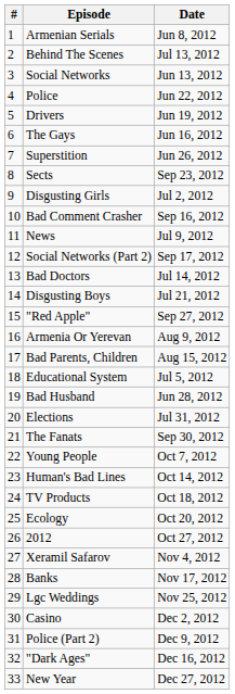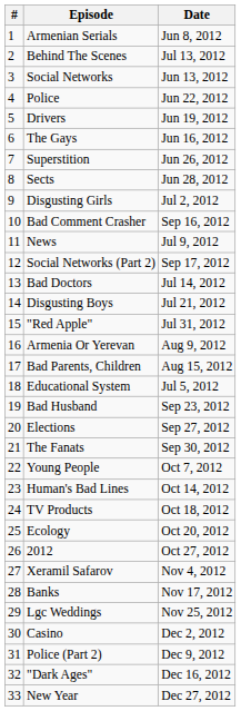 <table class="wikitable sortable">
 <tr>
 <th>#</th>
 <th>Episode</th>
 <th>Date</th>
 </tr>
 <tr>
 <td>1</td>
 <td>Armenian Serials</td>
 <td>Jun 8, 2012</td>
 </tr>
 <tr>
 <td>2</td>
 <td>Behind The Scenes</td>
 <td>Jul 13, 2012</td>
 </tr>
 <tr>
 <td>3</td>
 <td>Social Networks</td>
 <td>Jun 13, 2012</td>
 </tr>
 <tr>
 <td>4</td>
 <td>Police</td>
 <td>Jun 22, 2012</td>
 </tr>
 <tr>
 <td>5</td>
 <td>Drivers</td>
 <td>Jun 19, 2012</td>
 </tr>
 <tr>
 <td>6</td>
 <td>The Gays</td>
 <td>Jun 16, 2012</td>
 </tr>
 <tr>
 <td>7</td>
 <td>Superstition</td>
 <td>Jun 26, 2012</td>
 </tr>
 <tr>
 <td>8</td>
 <td>Sects</td>
-<td>Sep 23, 2012</td>
+<td>Jun 28, 2012</td>
 </tr>
 <tr>
 <td>9</td>
 <td>Disgusting Girls</td>
 <td>Jul 2, 2012</td>
 </tr>
 <tr>
 <td>10</td>
 <td>Bad Comment Crasher</td>
 <td>Sep 16, 2012</td>
 </tr>
 <tr>
 <td>11</td>
 <td>News</td>
 <td>Jul 9, 2012</td>
 </tr>
 <tr>
 <td>12</td>
 <td>Social Networks (Part 2)</td>
 <td>Sep 17, 2012</td>
 </tr>
 <tr>
 <td>13</td>
 <td>Bad Doctors</td>
 <td>Jul 14, 2012</td>
 </tr>
 <tr>
 <td>14</td>
 <td>Disgusting Boys</td>
 <td>Jul 21, 2012</td>
 </tr>
 <tr>
 <td>15</td>
 <td>"Red Apple"</td>
-<td>Sep 27, 2012</td>
+<td>Jul 31, 2012</td>
 </tr>
 <tr>
 <td>16</td>
 <td>Armenia Or Yerevan</td>
 <td>Aug 9, 2012</td>
 </tr>
 <tr>
 <td>17</td>
 <td>Bad Parents, Children</td>
 <td>Aug 15, 2012</td>
 </tr>
 <tr>
 <td>18</td>
 <td>Educational System</td>
 <td>Jul 5, 2012</td>
 </tr>
 <tr>
 <td>19</td>
 <td>Bad Husband</td>
-<td>Jun 28, 2012</td>
+<td>Sep 23, 2012</td>
 </tr>
 <tr>
 <td>20</td>
 <td>Elections</td>
-<td>Jul 31, 2012</td>
+<td>Sep 27, 2012</td>
 </tr>
 <tr>
 <td>21</td>
 <td>The Fanats</td>
 <td>Sep 30, 2012</td>
 </tr>
 <tr>
 <td>22</td>
 <td>Young People</td>
 <td>Oct 7, 2012</td>
 </tr>
 <tr>
 <td>23</td>
 <td>Human's Bad Lines</td>
 <td>Oct 14, 2012</td>
 </tr>
 <tr>
 <td>24</td>
 <td>TV Products</td>
 <td>Oct 18, 2012</td>
 </tr>
 <tr>
 <td>25</td>
 <td>Ecology</td>
 <td>Oct 20, 2012</td>
 </tr>
 <tr>
 <td>26</td>
 <td>2012</td>
 <td>Oct 27, 2012</td>
 </tr>
 <tr>
 <td>27</td>
 <td>Xeramil Safarov</td>
 <td>Nov 4, 2012</td>
 </tr>
 <tr>
 <td>28</td>
 <td>Banks</td>
 <td>Nov 17, 2012</td>
 </tr>
 <tr>
 <td>29</td>
 <td>Lgc Weddings</td>
 <td>Nov 25, 2012</td>
 </tr>
 <tr>
 <td>30</td>
 <td>Casino</td>
 <td>Dec 2, 2012</td>
 </tr>
 <tr>
 <td>31</td>
 <td>Police (Part 2)</td>
 <td>Dec 9, 2012</td>
 </tr>
 <tr>
 <td>32</td>
 <td>"Dark Ages"</td>
 <td>Dec 16, 2012</td>
 </tr>
 <tr>
 <td>33</td>
 <td>New Year</td>
 <td>Dec 27, 2012</td>
 </tr>
 </table>
